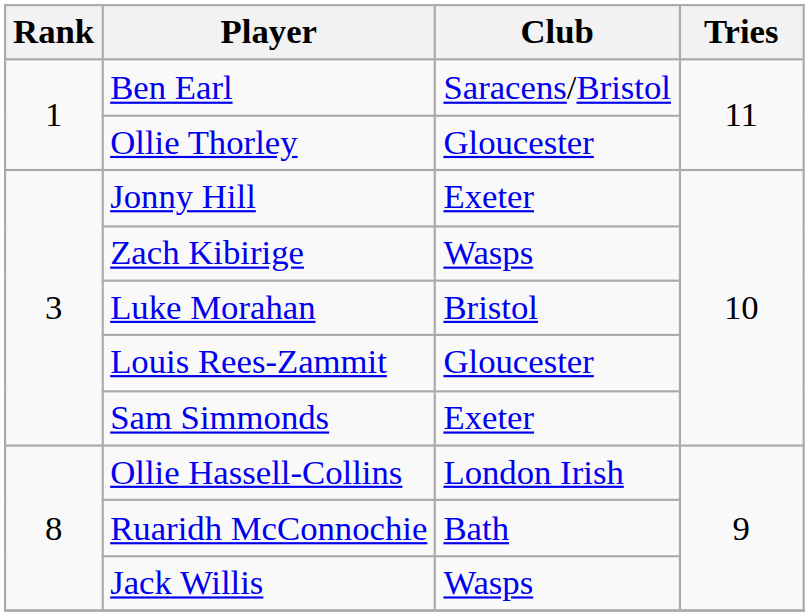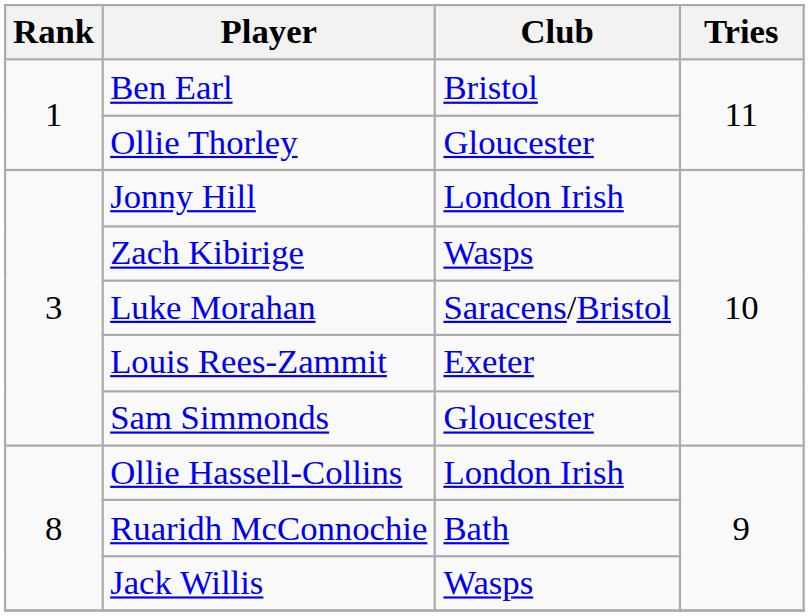 <table class="wikitable" style="text-align:center">
 <tr>
 <th>Rank</th>
 <th>Player</th>
 <th>Club</th>
 <th style="width:50px;">Tries</th>
 </tr>
 <tr>
 <td rowspan=2>1</td>
 <td align=left> <a href='#'>Ben Earl</a></td>
-<td align=left><a href='#'>Saracens</a>/<a href='#'>Bristol</a></td>
+<td align=left><a href='#'>Bristol</a></td>
 <td rowspan=2>11</td>
 </tr>
 <tr>
 <td align=left> <a href='#'>Ollie Thorley</a></td>
 <td align=left><a href='#'>Gloucester</a></td>
 </tr>
 <tr>
 <td rowspan=5>3</td>
 <td align=left> <a href='#'>Jonny Hill</a></td>
-<td align=left><a href='#'>Exeter</a></td>
+<td align=left><a href='#'>London Irish</a></td>
 <td rowspan=5>10</td>
 </tr>
 <tr>
 <td align=left> <a href='#'>Zach Kibirige</a></td>
 <td align=left><a href='#'>Wasps</a></td>
 </tr>
 <tr>
 <td align=left> <a href='#'>Luke Morahan</a></td>
-<td align=left><a href='#'>Bristol</a></td>
+<td align=left><a href='#'>Saracens</a>/<a href='#'>Bristol</a></td>
 </tr>
 <tr>
 <td align=left> <a href='#'>Louis Rees-Zammit</a></td>
-<td align=left><a href='#'>Gloucester</a></td>
+<td align=left><a href='#'>Exeter</a></td>
 </tr>
 <tr>
 <td align=left> <a href='#'>Sam Simmonds</a></td>
-<td align=left><a href='#'>Exeter</a></td>
+<td align=left><a href='#'>Gloucester</a></td>
 </tr>
 <tr>
 <td rowspan=3>8</td>
 <td align=left> <a href='#'>Ollie Hassell-Collins</a></td>
 <td align=left><a href='#'>London Irish</a></td>
 <td rowspan=3>9</td>
 </tr>
 <tr>
 <td align=left> <a href='#'>Ruaridh McConnochie</a></td>
 <td align=left><a href='#'>Bath</a></td>
 </tr>
 <tr>
 <td align=left> <a href='#'>Jack Willis</a></td>
 <td align=left><a href='#'>Wasps</a></td>
 </tr>
 <tr>
 </tr>
 </table>
